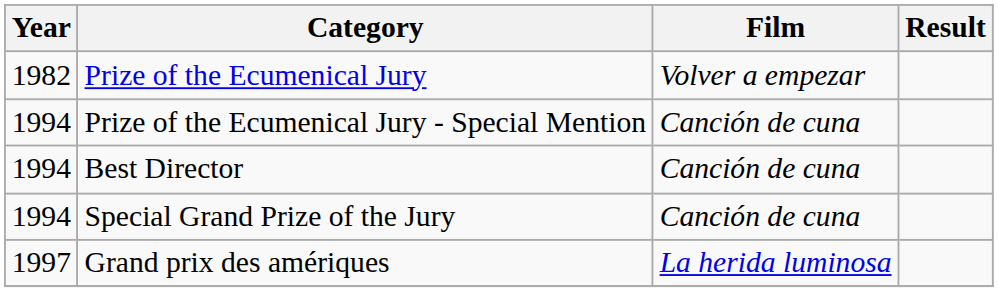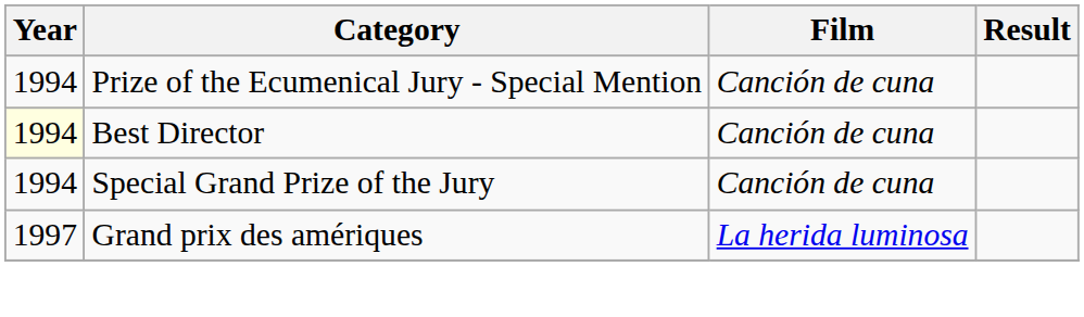 <table class="wikitable sortable">
 <tr>
 <th>Year</th>
 <th>Category</th>
 <th>Film</th>
 <th>Result</th>
 </tr>
 <tr>
-<td>1982</td>
-<td><a href='#'>Prize of the Ecumenical Jury</a></td>
-<td><em>Volver a empezar</em></td>
-<td></td>
-</tr>
-<tr>
 <td>1994</td>
 <td>Prize of the Ecumenical Jury - Special Mention</td>
 <td><em>Canción de cuna</em></td>
 <td></td>
 </tr>
 <tr>
-<td>1994</td>
+<td style="background: lightyellow;">1994</td>
 <td>Best Director</td>
 <td><em>Canción de cuna</em></td>
 <td></td>
 </tr>
 <tr>
 <td>1994</td>
 <td>Special Grand Prize of the Jury</td>
 <td><em>Canción de cuna</em></td>
 <td></td>
 </tr>
 <tr>
 <td>1997</td>
 <td>Grand prix des amériques</td>
 <td><em><a href='#'>La herida luminosa</a></em></td>
 <td></td>
 </tr>
 <tr>
 </tr>
 </table>
